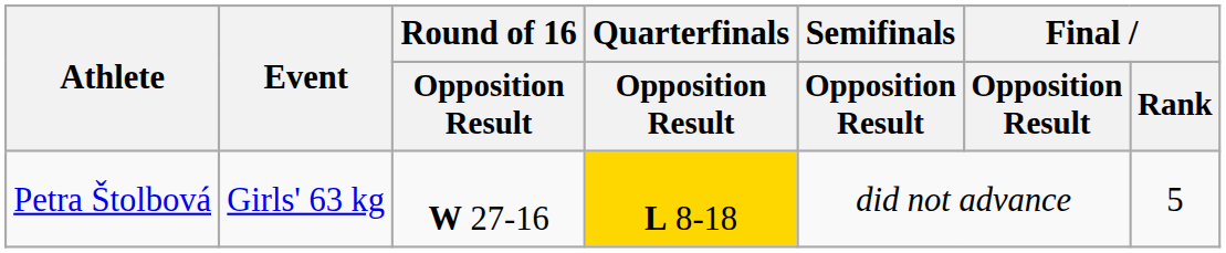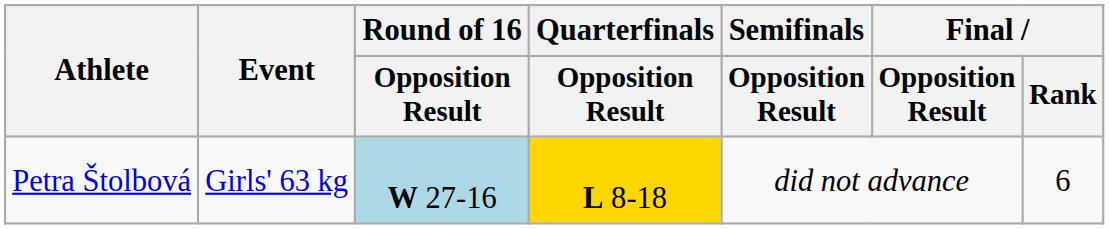 <table class="wikitable" style="font-size:90%;">
 <tr>
 <th rowspan=2>Athlete</th>
 <th rowspan=2>Event</th>
 <th>Round of 16</th>
 <th>Quarterfinals</th>
 <th>Semifinals</th>
 <th colspan=2>Final / </th>
 </tr>
 <tr style="font-size:95%">
 <th>Opposition<br>Result</th>
 <th>Opposition<br>Result</th>
 <th>Opposition<br>Result</th>
 <th>Opposition<br>Result</th>
 <th>Rank</th>
 </tr>
 <tr align=center>
 <td align=left><a href='#'>Petra Štolbová</a></td>
 <td align=left><a href='#'>Girls' 63 kg</a></td>
-<td> <br> <strong>W</strong> 27-16</td>
+<td style="background: lightblue;"> <br> <strong>W</strong> 27-16</td>
 <td style="background: gold;"> <br> <strong>L</strong> 8-18</td>
 <td colspan="2"><em>did not advance</em></td>
-<td>5</td>
+<td>6</td>
 </tr>
 </table>
